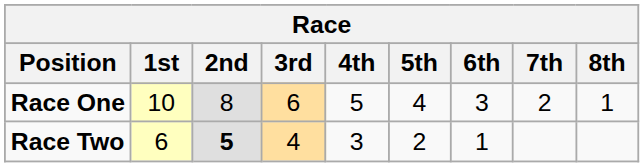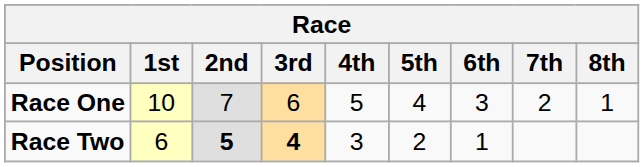 <table class="wikitable" style="font-size:85%; text-align:center">
 <tr>
 <th colspan=11>Race</th>
 </tr>
 <tr>
 <th>Position</th>
 <th> 1st </th>
 <th> 2nd </th>
 <th> 3rd </th>
 <th> 4th </th>
 <th> 5th </th>
 <th> 6th </th>
 <th> 7th </th>
 <th> 8th </th>
 </tr>
 <tr>
 <td align=left><strong>Race One</strong></td>
 <td style="background:#FFFFBF;">10</td>
-<td style="background:#DFDFDF;">8</td>
+<td style="background:#DFDFDF;">7</td>
 <td style="background:#FFDF9F;">6</td>
 <td>5</td>
 <td>4</td>
 <td>3</td>
 <td>2</td>
 <td>1</td>
 </tr>
 <tr>
 <td align=left><strong>Race Two</strong></td>
 <td style="background:#FFFFBF;">6</td>
 <td style="background:#DFDFDF;"><strong>5</strong></td>
-<td style="background:#FFDF9F;">4</td>
+<td style="background:#FFDF9F;"><strong>4</strong></td>
 <td>3</td>
 <td>2</td>
 <td>1</td>
 <td></td>
 <td></td>
 </tr>
 </table>
